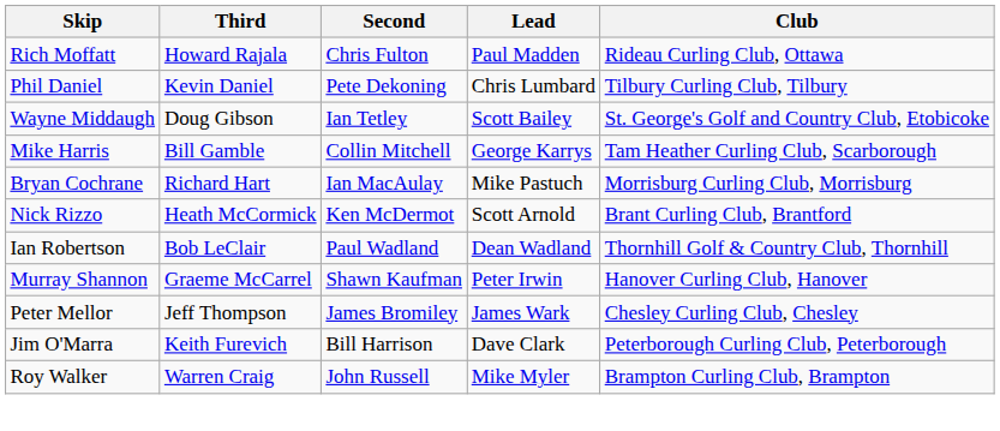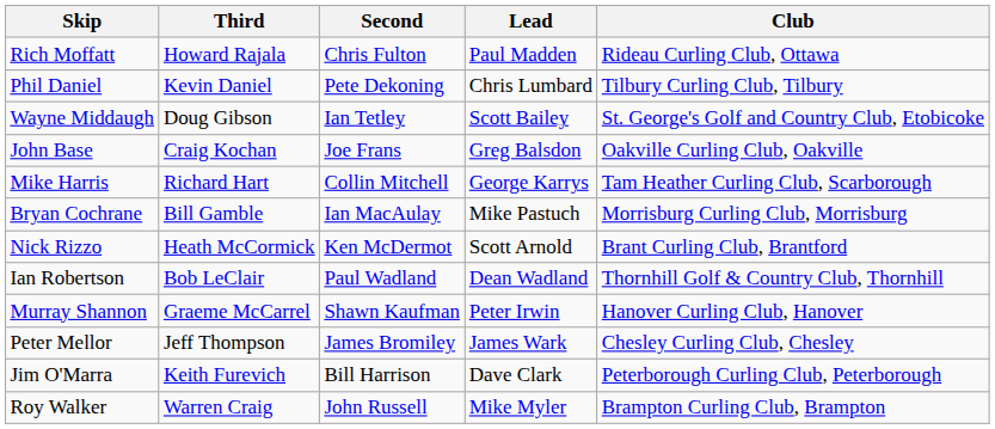 <table class="wikitable" border="1">
 <tr>
 <th>Skip</th>
 <th>Third</th>
 <th>Second</th>
 <th>Lead</th>
 <th>Club</th>
 </tr>
 <tr>
 <td><a href='#'>Rich Moffatt</a></td>
 <td><a href='#'>Howard Rajala</a></td>
 <td><a href='#'>Chris Fulton</a></td>
 <td><a href='#'>Paul Madden</a></td>
 <td><a href='#'>Rideau Curling Club</a>, <a href='#'>Ottawa</a></td>
 </tr>
 <tr>
 <td><a href='#'>Phil Daniel</a></td>
 <td><a href='#'>Kevin Daniel</a></td>
 <td><a href='#'>Pete Dekoning</a></td>
 <td>Chris Lumbard</td>
 <td><a href='#'>Tilbury Curling Club</a>, <a href='#'>Tilbury</a></td>
 </tr>
 <tr>
 <td><a href='#'>Wayne Middaugh</a></td>
 <td>Doug Gibson</td>
 <td><a href='#'>Ian Tetley</a></td>
 <td><a href='#'>Scott Bailey</a></td>
 <td><a href='#'>St. George's Golf and Country Club</a>, <a href='#'>Etobicoke</a></td>
 </tr>
 <tr>
+<td><a href='#'>John Base</a></td>
+<td><a href='#'>Craig Kochan</a></td>
+<td><a href='#'>Joe Frans</a></td>
+<td><a href='#'>Greg Balsdon</a></td>
+<td><a href='#'>Oakville Curling Club</a>, <a href='#'>Oakville</a></td>
+</tr>
+<tr>
 <td><a href='#'>Mike Harris</a></td>
-<td><a href='#'>Bill Gamble</a></td>
+<td><a href='#'>Richard Hart</a></td>
 <td><a href='#'>Collin Mitchell</a></td>
 <td><a href='#'>George Karrys</a></td>
 <td><a href='#'>Tam Heather Curling Club</a>, <a href='#'>Scarborough</a></td>
 </tr>
 <tr>
 <td><a href='#'>Bryan Cochrane</a></td>
-<td><a href='#'>Richard Hart</a></td>
+<td><a href='#'>Bill Gamble</a></td>
 <td><a href='#'>Ian MacAulay</a></td>
 <td>Mike Pastuch</td>
 <td><a href='#'>Morrisburg Curling Club</a>, <a href='#'>Morrisburg</a></td>
 </tr>
 <tr>
 <td><a href='#'>Nick Rizzo</a></td>
 <td><a href='#'>Heath McCormick</a></td>
 <td><a href='#'>Ken McDermot</a></td>
 <td>Scott Arnold</td>
 <td><a href='#'>Brant Curling Club</a>, <a href='#'>Brantford</a></td>
 </tr>
 <tr>
 <td>Ian Robertson</td>
 <td><a href='#'>Bob LeClair</a></td>
 <td><a href='#'>Paul Wadland</a></td>
 <td><a href='#'>Dean Wadland</a></td>
 <td><a href='#'>Thornhill Golf & Country Club</a>, <a href='#'>Thornhill</a></td>
 </tr>
 <tr>
 <td><a href='#'>Murray Shannon</a></td>
 <td><a href='#'>Graeme McCarrel</a></td>
 <td><a href='#'>Shawn Kaufman</a></td>
 <td><a href='#'>Peter Irwin</a></td>
 <td><a href='#'>Hanover Curling Club</a>, <a href='#'>Hanover</a></td>
 </tr>
 <tr>
 <td>Peter Mellor</td>
 <td>Jeff Thompson</td>
 <td><a href='#'>James Bromiley</a></td>
 <td><a href='#'>James Wark</a></td>
 <td><a href='#'>Chesley Curling Club</a>, <a href='#'>Chesley</a></td>
 </tr>
 <tr>
 <td>Jim O'Marra</td>
 <td><a href='#'>Keith Furevich</a></td>
 <td>Bill Harrison</td>
 <td>Dave Clark</td>
 <td><a href='#'>Peterborough Curling Club</a>, <a href='#'>Peterborough</a></td>
 </tr>
 <tr>
 <td>Roy Walker</td>
 <td><a href='#'>Warren Craig</a></td>
 <td><a href='#'>John Russell</a></td>
 <td><a href='#'>Mike Myler</a></td>
 <td><a href='#'>Brampton Curling Club</a>, <a href='#'>Brampton</a></td>
 </tr>
 </table>
